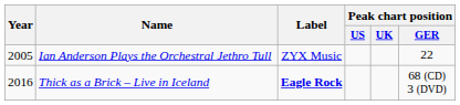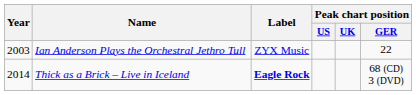 <table class="wikitable" style="text-align:center; font-size:95%;">
 <tr>
 <th rowspan="2">Year</th>
 <th rowspan="2">Name</th>
 <th rowspan="2">Label</th>
 <th colspan="3">Peak chart position</th>
 </tr>
 <tr style="font-size:90%;">
 <th><a href='#'>US</a></th>
 <th><a href='#'>UK</a></th>
 <th><a href='#'>GER</a></th>
 </tr>
 <tr>
-<td>2005</td>
+<td>2003</td>
 <td style="text-align:left; padding-right:0.5em;"><em><a href='#'>Ian Anderson Plays the Orchestral Jethro Tull</a></em></td>
 <td><a href='#'>ZYX Music</a></td>
 <td></td>
 <td></td>
 <td style="line-height:1.1em;">22</td>
 </tr>
 <tr>
-<td>2016</td>
+<td>2014</td>
 <td style="text-align:left; padding-right:0.5em;"><em><a href='#'>Thick as a Brick – Live in Iceland</a></em></td>
 <td><strong><a href='#'>Eagle Rock</a></strong></td>
 <td></td>
 <td></td>
 <td style="line-height:1.1em;">68 <small>(CD)</small><br>3 <small>(DVD)</small></td>
 </tr>
 </table>
